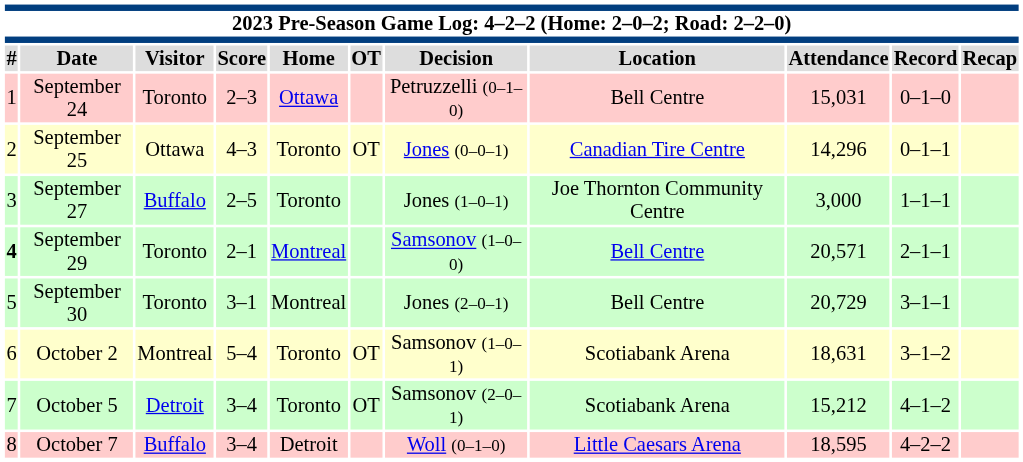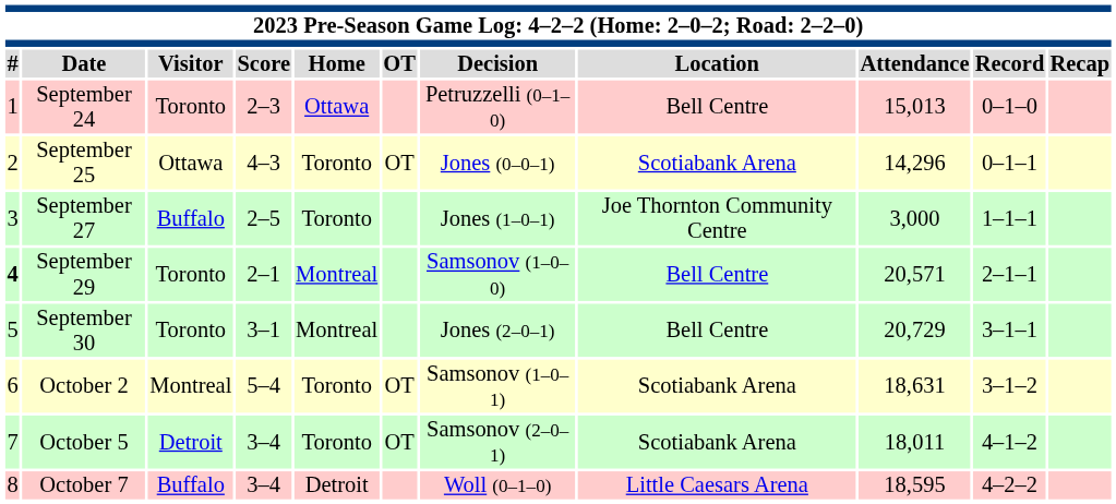 <table class="toccolours collapsible collapsed" style="width:90%; clear:both; margin:1.5em auto; text-align:center;">
 <tr>
 <th colspan=11 style="background:#fff; border-top:#013E7F 5px solid; border-bottom:#013E7F 5px solid;">2023 Pre-Season Game Log: 4–2–2 (Home: 2–0–2; Road: 2–2–0)</th>
 </tr>
 <tr style="text-align:center; background:#ddd;">
 <th>#</th>
 <th>Date</th>
 <th>Visitor</th>
 <th>Score</th>
 <th>Home</th>
 <th>OT</th>
 <th>Decision</th>
 <th>Location</th>
 <th>Attendance</th>
 <th>Record</th>
 <th>Recap</th>
 </tr>
 <tr style="background:#fcc;">
 <td>1</td>
 <td>September 24</td>
 <td>Toronto</td>
 <td>2–3</td>
 <td><a href='#'>Ottawa</a></td>
 <td></td>
 <td>Petruzzelli <small>(0–1–0)</small></td>
 <td>Bell Centre</td>
-<td>15,031</td>
+<td>15,013</td>
 <td>0–1–0</td>
 <td></td>
 </tr>
 <tr style="background:#ffc;">
 <td>2</td>
 <td>September 25</td>
 <td>Ottawa</td>
 <td>4–3</td>
 <td>Toronto</td>
 <td>OT</td>
 <td><a href='#'>Jones</a> <small>(0–0–1)</small></td>
-<td><a href='#'>Canadian Tire Centre</a></td>
+<td><a href='#'>Scotiabank Arena</a></td>
 <td>14,296</td>
 <td>0–1–1</td>
 <td></td>
 </tr>
 <tr style="background:#cfc;">
 <td>3</td>
 <td>September 27</td>
 <td><a href='#'>Buffalo</a></td>
 <td>2–5</td>
 <td>Toronto</td>
 <td></td>
 <td>Jones <small>(1–0–1)</small></td>
 <td>Joe Thornton Community Centre</td>
 <td>3,000</td>
 <td>1–1–1</td>
 <td></td>
 </tr>
 <tr style="background:#cfc;">
 <td><strong>4</strong></td>
 <td>September 29</td>
 <td>Toronto</td>
 <td>2–1</td>
 <td><a href='#'>Montreal</a></td>
 <td></td>
 <td><a href='#'>Samsonov</a> <small>(1–0–0)</small></td>
 <td><a href='#'>Bell Centre</a></td>
 <td>20,571</td>
 <td>2–1–1</td>
 <td></td>
 </tr>
 <tr style="background:#cfc;">
 <td>5</td>
 <td>September 30</td>
 <td>Toronto</td>
 <td>3–1</td>
 <td>Montreal</td>
 <td></td>
 <td>Jones <small>(2–0–1)</small></td>
 <td>Bell Centre</td>
 <td>20,729</td>
 <td>3–1–1</td>
 <td></td>
 </tr>
 <tr style="background:#ffc;">
 <td>6</td>
 <td>October 2</td>
 <td>Montreal</td>
 <td>5–4</td>
 <td>Toronto</td>
 <td>OT</td>
 <td>Samsonov <small>(1–0–1)</small></td>
 <td>Scotiabank Arena</td>
 <td>18,631</td>
 <td>3–1–2</td>
 <td></td>
 </tr>
 <tr style="background:#cfc;">
 <td>7</td>
 <td>October 5</td>
 <td><a href='#'>Detroit</a></td>
 <td>3–4</td>
 <td>Toronto</td>
 <td>OT</td>
 <td>Samsonov <small>(2–0–1)</small></td>
 <td>Scotiabank Arena</td>
-<td>15,212</td>
+<td>18,011</td>
 <td>4–1–2</td>
 <td></td>
 </tr>
 <tr style="background:#fcc;">
 <td>8</td>
 <td>October 7</td>
 <td><a href='#'>Buffalo</a></td>
 <td>3–4</td>
 <td>Detroit</td>
 <td></td>
 <td><a href='#'>Woll</a> <small>(0–1–0)</small></td>
 <td><a href='#'>Little Caesars Arena</a></td>
 <td>18,595</td>
 <td>4–2–2</td>
 <td></td>
 </tr>
 </table>
